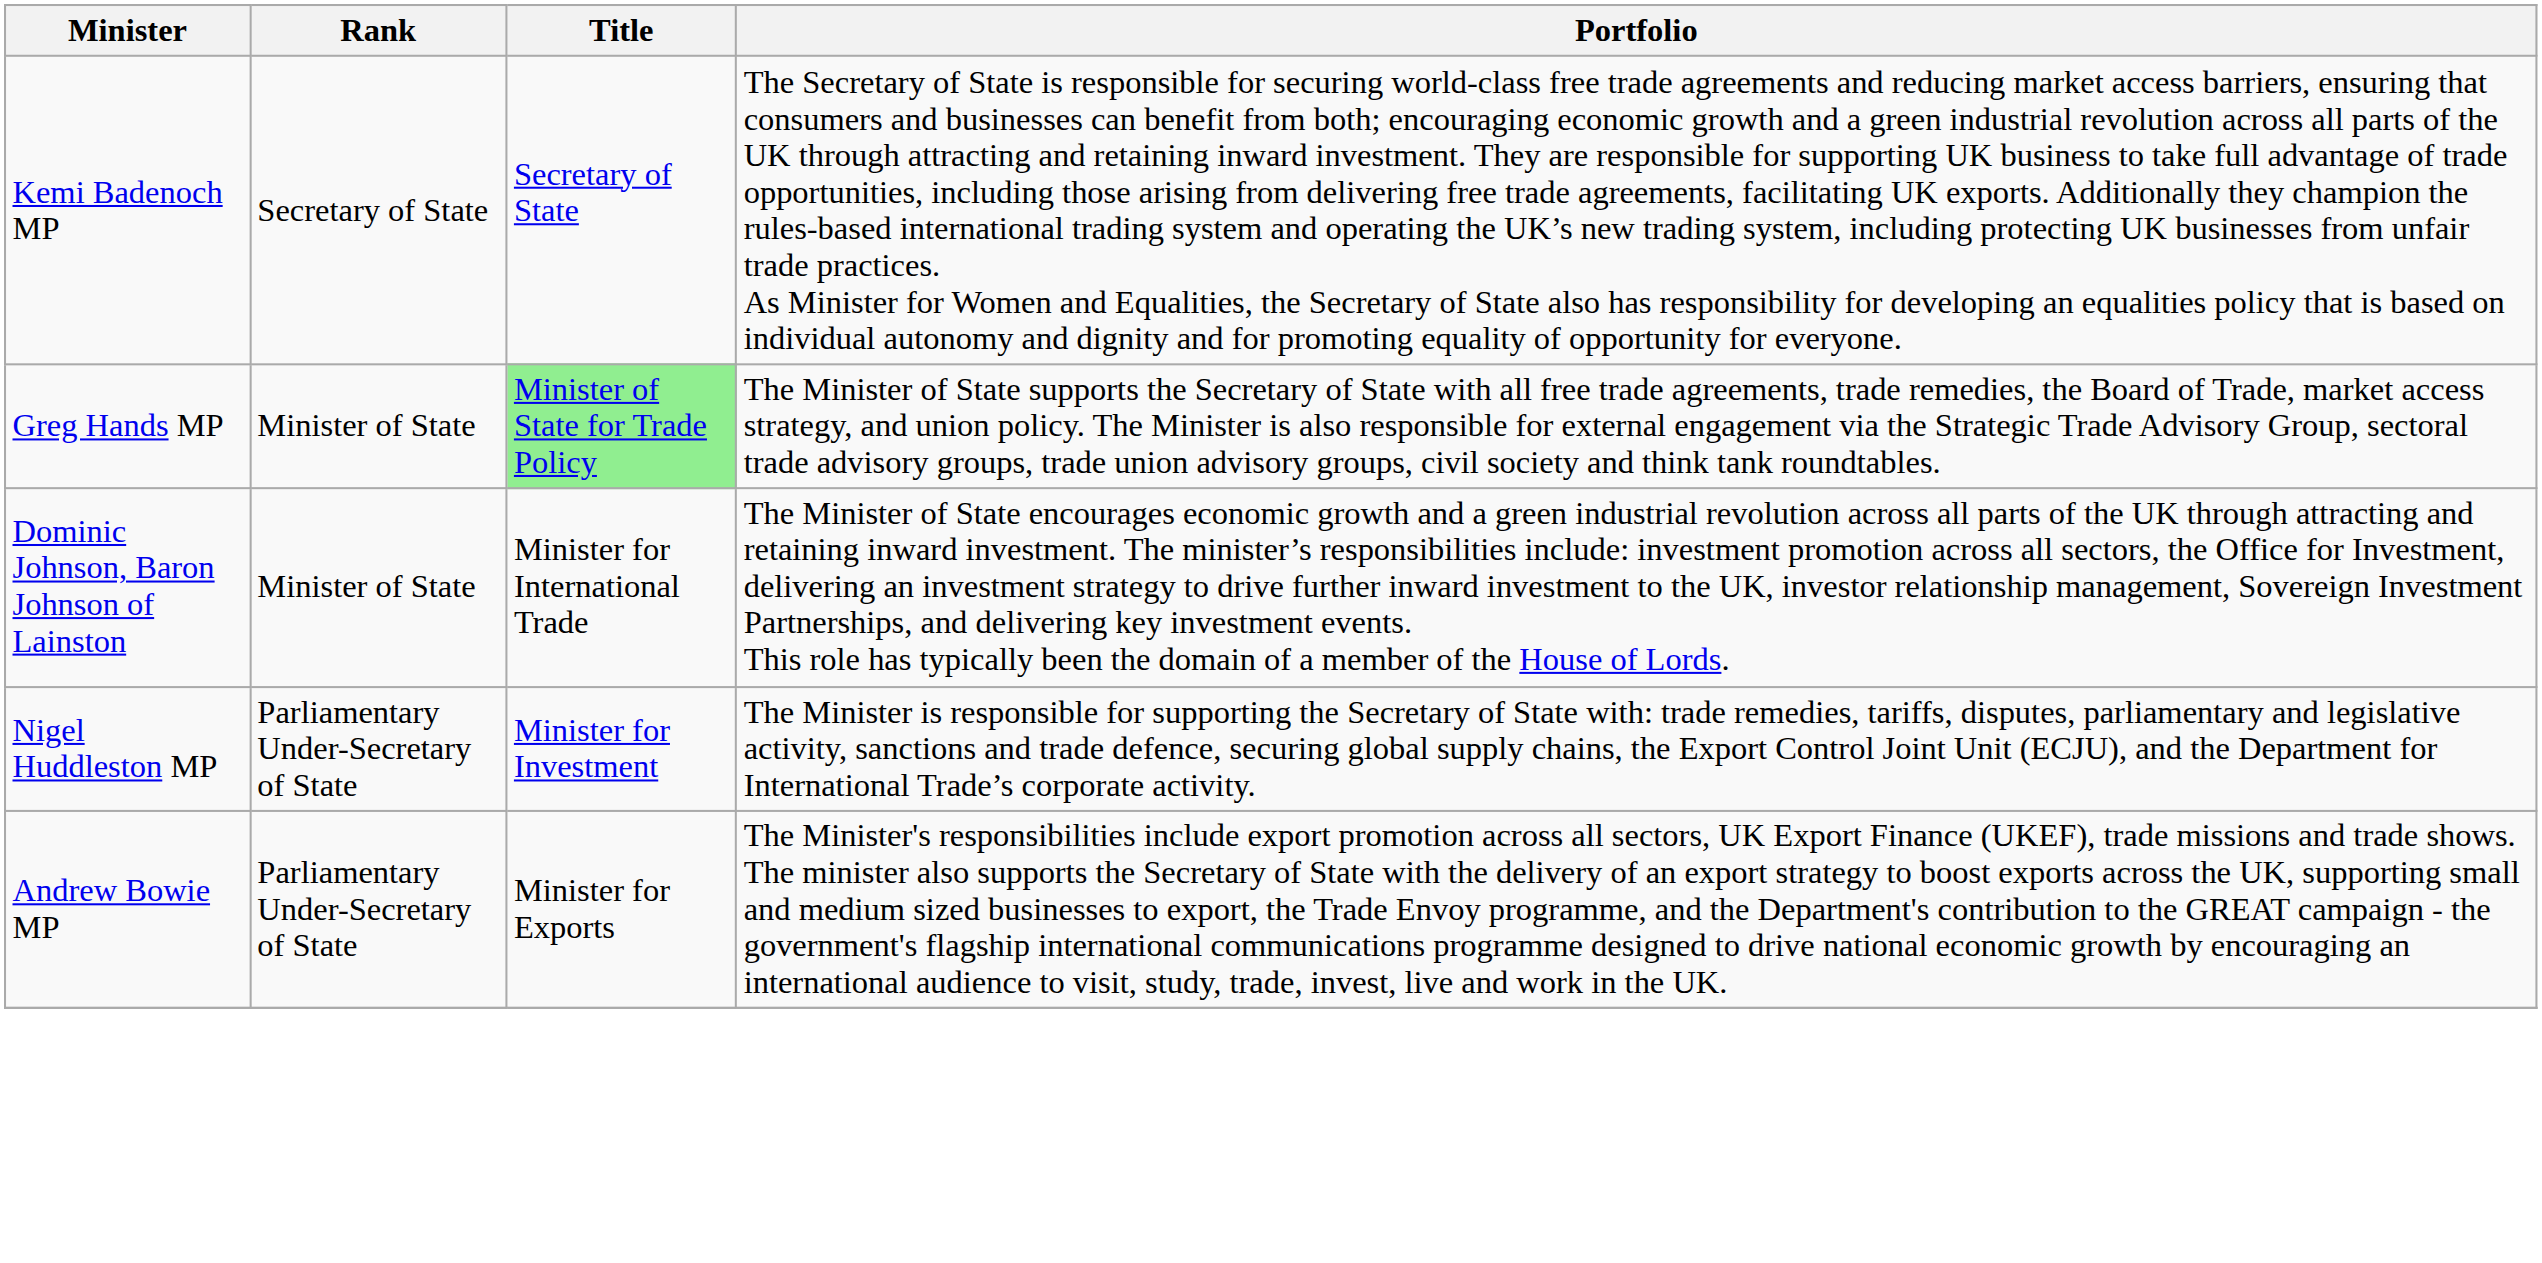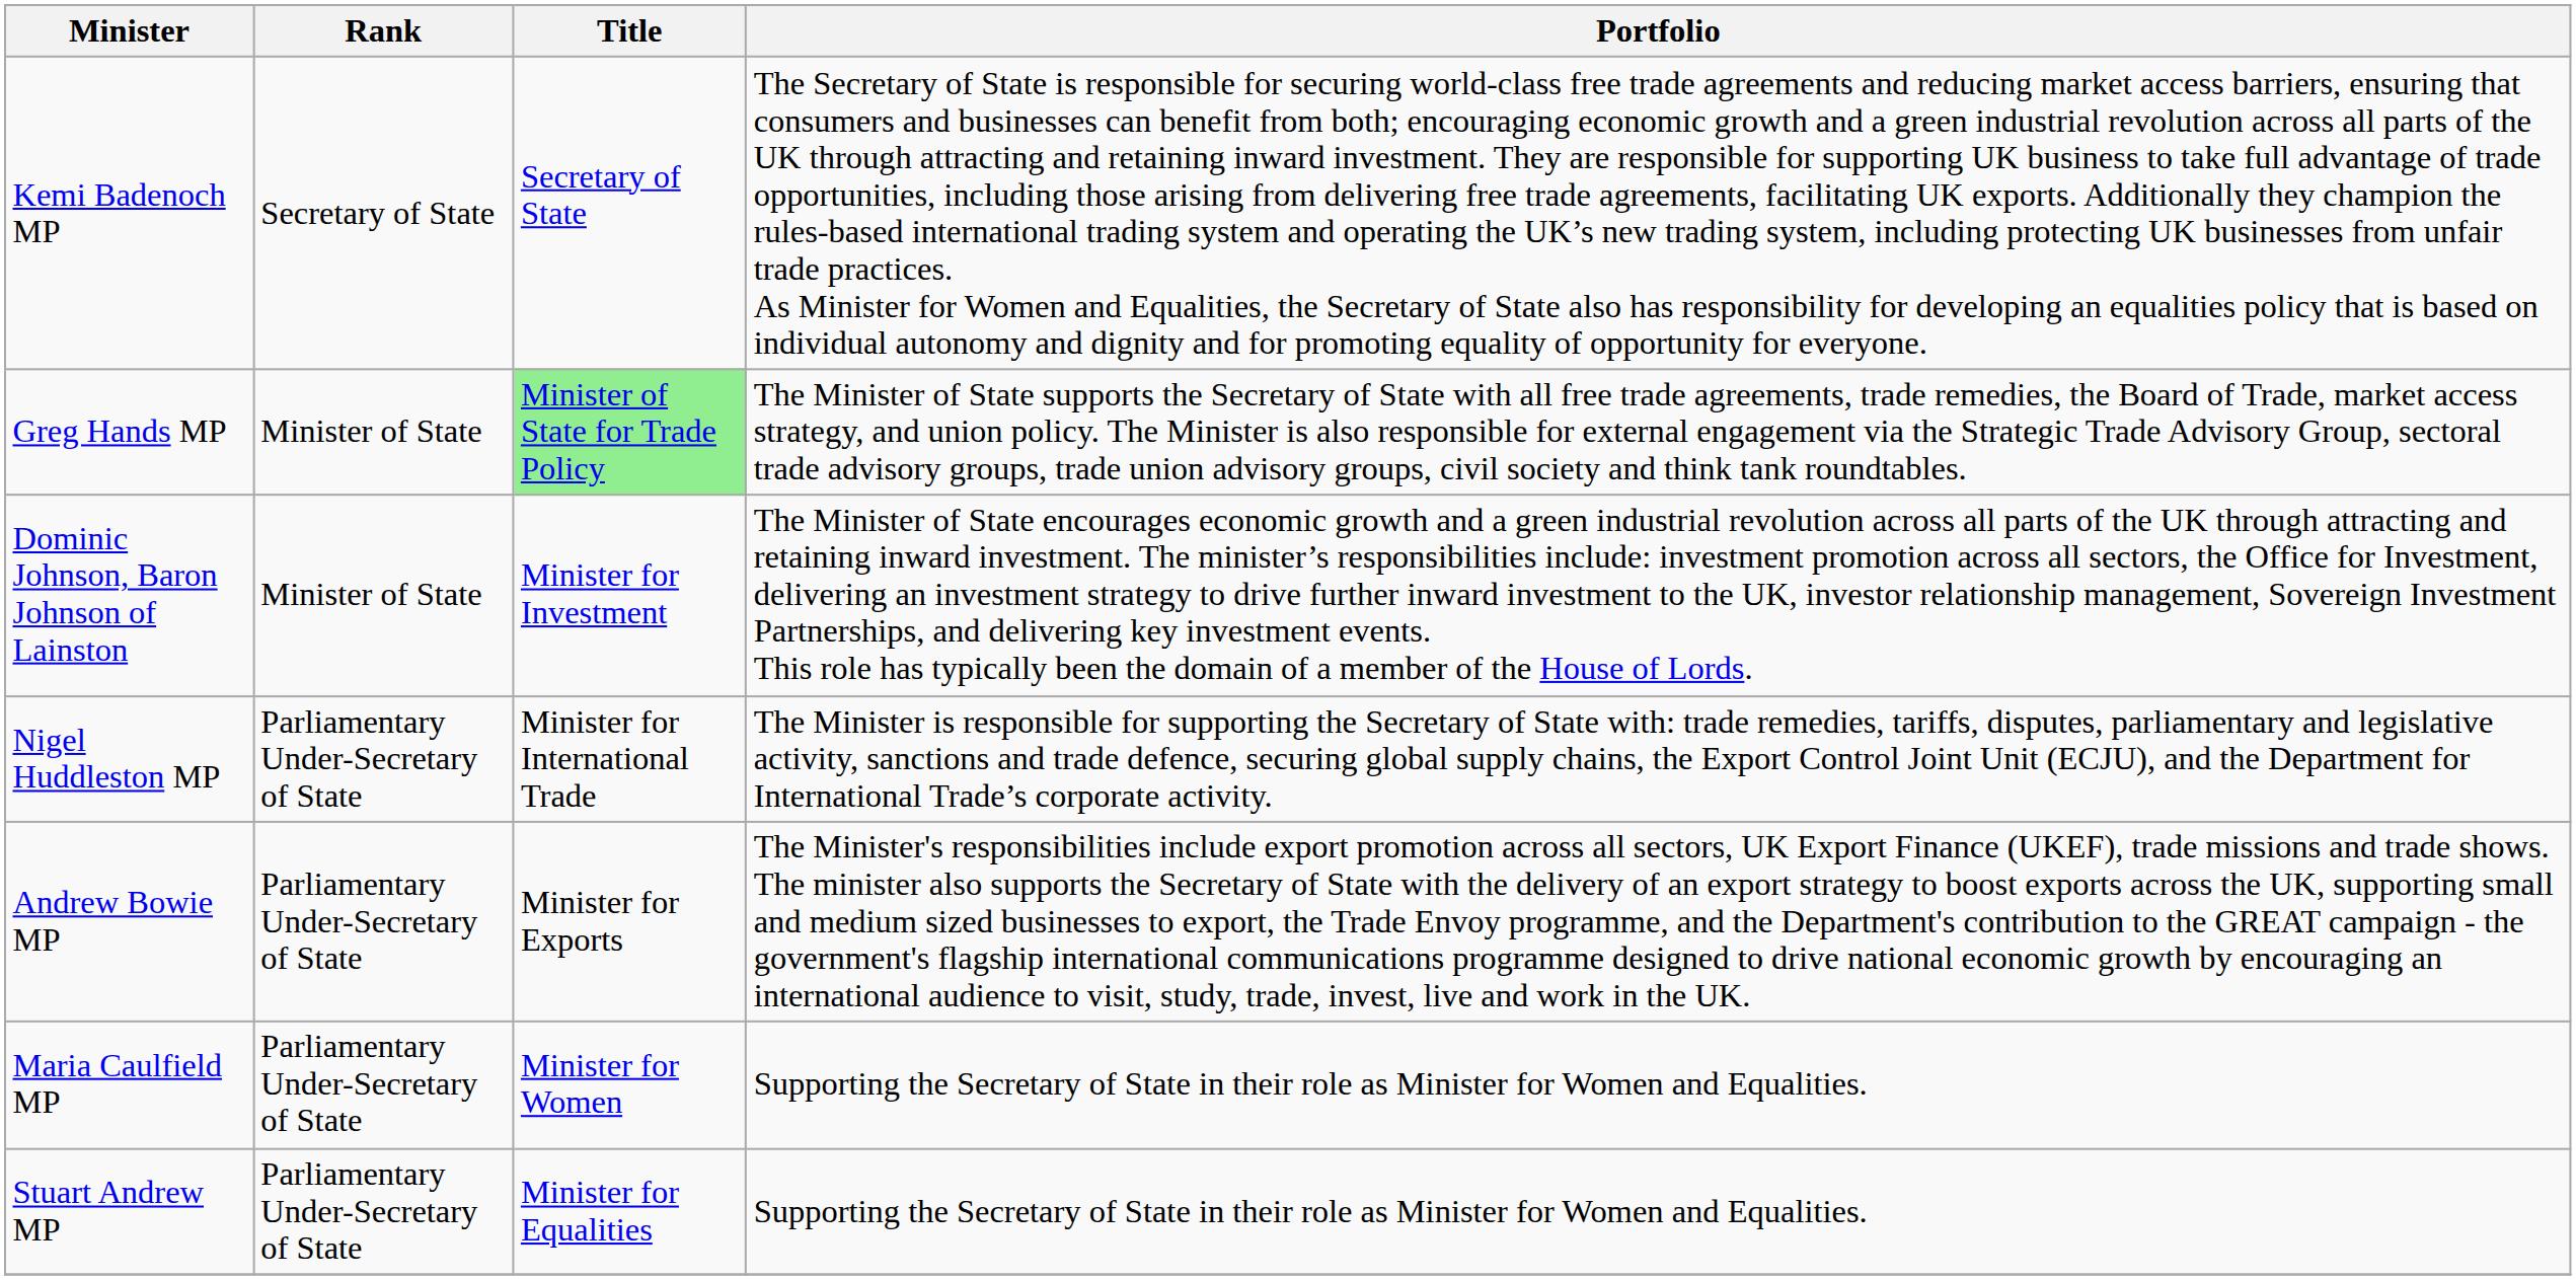 <table class="wikitable">
 <tr>
 <th>Minister</th>
 <th>Rank</th>
 <th>Title</th>
 <th>Portfolio</th>
 </tr>
 <tr>
 <td><a href='#'>Kemi Badenoch</a> MP</td>
 <td>Secretary of State</td>
 <td><a href='#'>Secretary of State</a><br><br></td>
 <td>The Secretary of State is responsible for securing world-class free trade agreements and reducing market access barriers, ensuring that consumers and businesses can benefit from both; encouraging economic growth and a green industrial revolution across all parts of the UK through attracting and retaining inward investment. They are responsible for supporting UK business to take full advantage of trade opportunities, including those arising from delivering free trade agreements, facilitating UK exports. Additionally they champion the rules-based international trading system and operating the UK’s new trading system, including protecting UK businesses from unfair trade practices.<br>As Minister for Women and Equalities, the Secretary of State also has responsibility for developing an equalities policy that is based on individual autonomy and dignity and for promoting equality of opportunity for everyone.</td>
 </tr>
 <tr>
 <td><a href='#'>Greg Hands</a> MP</td>
 <td>Minister of State</td>
 <td style="background: lightgreen;"><a href='#'>Minister of State for Trade Policy</a></td>
 <td>The Minister of State supports the Secretary of State with all free trade agreements, trade remedies, the Board of Trade, market access strategy, and union policy. The Minister is also responsible for external engagement via the Strategic Trade Advisory Group, sectoral trade advisory groups, trade union advisory groups, civil society and think tank roundtables.</td>
 </tr>
 <tr>
 <td><a href='#'>Dominic Johnson, Baron Johnson of Lainston</a></td>
 <td>Minister of State</td>
-<td>Minister for International Trade</td>
+<td><a href='#'> Minister for Investment</a></td>
 <td>The Minister of State encourages economic growth and a green industrial revolution across all parts of the UK through attracting and retaining inward investment. The minister’s responsibilities include: investment promotion across all sectors, the Office for Investment, delivering an investment strategy to drive further inward investment to the UK, investor relationship management, Sovereign Investment Partnerships, and delivering key investment events.<br>This role has typically been the domain of a member of the <a href='#'>House of Lords</a>.</td>
 </tr>
 <tr>
 <td><a href='#'>Nigel Huddleston</a> MP</td>
 <td>Parliamentary Under-Secretary of State</td>
-<td><a href='#'> Minister for Investment</a></td>
+<td>Minister for International Trade</td>
 <td>The Minister is responsible for supporting the Secretary of State with: trade remedies, tariffs, disputes, parliamentary and legislative activity, sanctions and trade defence, securing global supply chains, the Export Control Joint Unit (ECJU), and the Department for International Trade’s corporate activity.</td>
 </tr>
 <tr>
 <td><a href='#'>Andrew Bowie</a> MP</td>
 <td>Parliamentary Under-Secretary of State</td>
 <td>Minister for Exports</td>
 <td>The Minister's responsibilities include export promotion across all sectors, UK Export Finance (UKEF), trade missions and trade shows. The minister also supports the Secretary of State with the delivery of an export strategy to boost exports across the UK, supporting small and medium sized businesses to export, the Trade Envoy programme, and the Department's contribution to the GREAT campaign - the government's flagship international communications programme designed to drive national economic growth by encouraging an international audience to visit, study, trade, invest, live and work in the UK.</td>
 </tr>
 <tr>
+<td><a href='#'>Maria Caulfield</a> MP</td>
+<td>Parliamentary Under-Secretary of State</td>
+<td><a href='#'> Minister for Women</a></td>
+<td>Supporting the Secretary of State in their role as Minister for Women and Equalities.</td>
+</tr>
+<tr>
+<td><a href='#'>Stuart Andrew</a> MP</td>
+<td>Parliamentary Under-Secretary of State</td>
+<td><a href='#'> Minister for Equalities</a></td>
+<td>Supporting the Secretary of State in their role as Minister for Women and Equalities.</td>
+</tr>
+<tr>
 </tr>
 </table>
